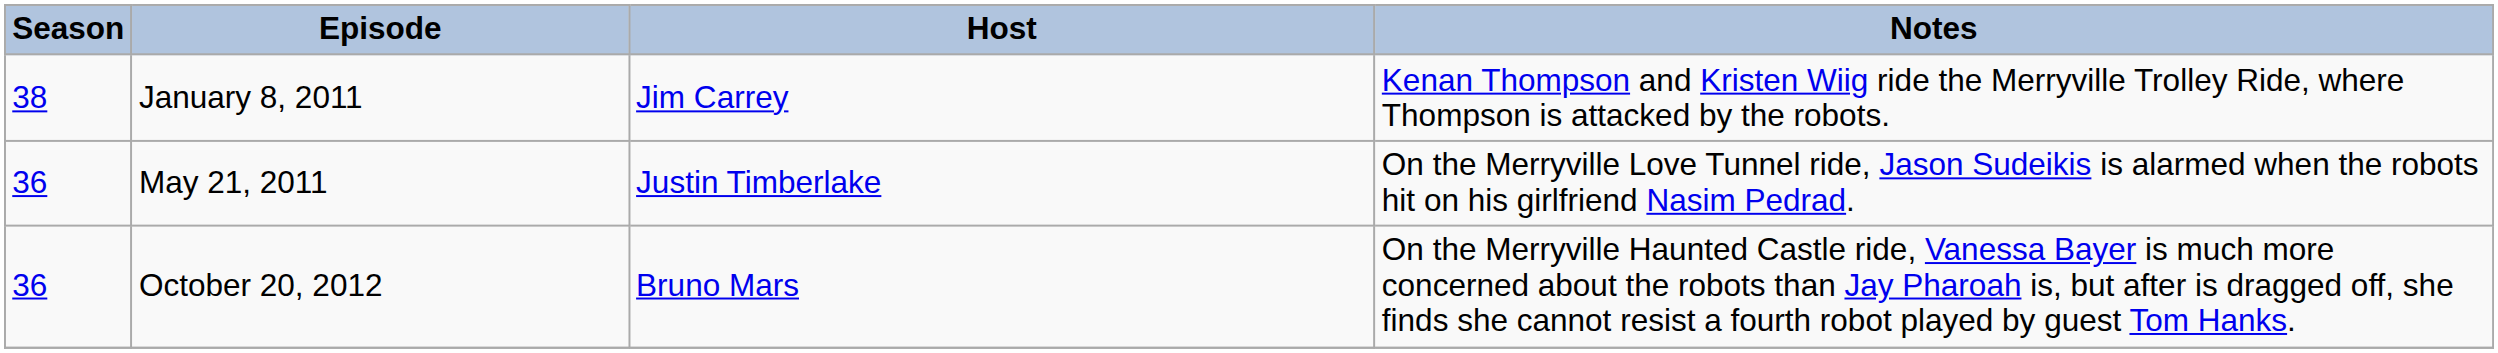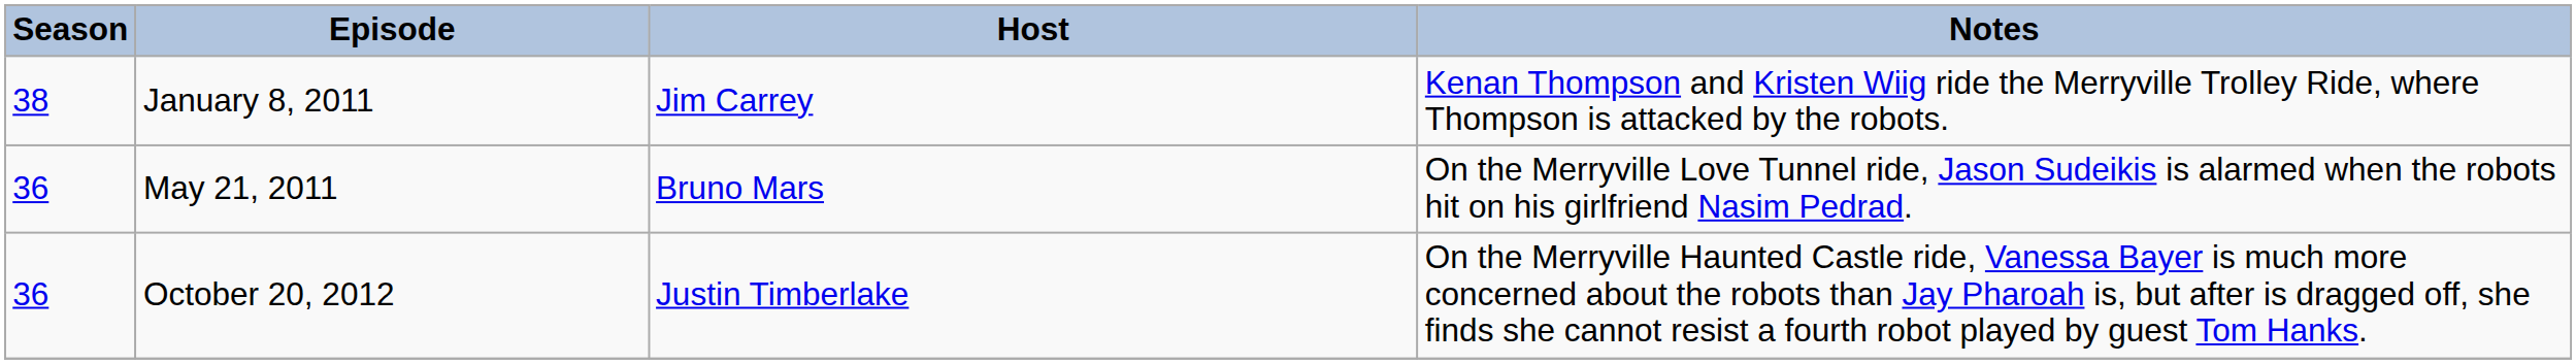 <table class="wikitable" style="width:100%;">
 <tr>
 <th style="background:#B0C4DE;" width="5%">Season</th>
 <th style="background:#B0C4DE;" width="20%">Episode</th>
 <th style="background:#B0C4DE;" width="30%">Host</th>
 <th style="background:#B0C4DE;" width="45%">Notes</th>
 </tr>
 <tr>
 <td><a href='#'>38</a></td>
 <td>January 8, 2011</td>
 <td><a href='#'>Jim Carrey</a></td>
 <td><a href='#'>Kenan Thompson</a> and <a href='#'>Kristen Wiig</a> ride the Merryville Trolley Ride, where Thompson is attacked by the robots.</td>
 </tr>
 <tr>
 <td><a href='#'>36</a></td>
 <td>May 21, 2011</td>
-<td><a href='#'>Justin Timberlake</a></td>
+<td><a href='#'>Bruno Mars</a></td>
 <td>On the Merryville Love Tunnel ride, <a href='#'>Jason Sudeikis</a> is alarmed when the robots hit on his girlfriend <a href='#'>Nasim Pedrad</a>.</td>
 </tr>
 <tr>
 <td><a href='#'>36</a></td>
 <td>October 20, 2012</td>
-<td><a href='#'>Bruno Mars</a></td>
+<td><a href='#'>Justin Timberlake</a></td>
 <td>On the Merryville Haunted Castle ride, <a href='#'>Vanessa Bayer</a> is much more concerned about the robots than <a href='#'>Jay Pharoah</a> is, but after  is dragged off, she finds she cannot resist a fourth robot played by guest <a href='#'>Tom Hanks</a>.</td>
 </tr>
 <tr>
 </tr>
 </table>
